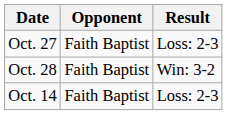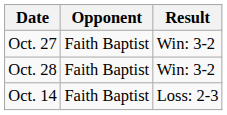 <table class="wikitable">
 <tr>
 <th>Date</th>
 <th>Opponent</th>
 <th>Result</th>
 </tr>
 <tr>
 <td>Oct. 27</td>
 <td>Faith Baptist</td>
-<td>Loss: 2-3</td>
+<td>Win: 3-2</td>
 </tr>
 <tr>
 <td>Oct. 28</td>
 <td>Faith Baptist</td>
 <td>Win: 3-2</td>
 </tr>
 <tr>
 <td>Oct. 14</td>
 <td>Faith Baptist</td>
 <td>Loss: 2-3</td>
 </tr>
 </table>
